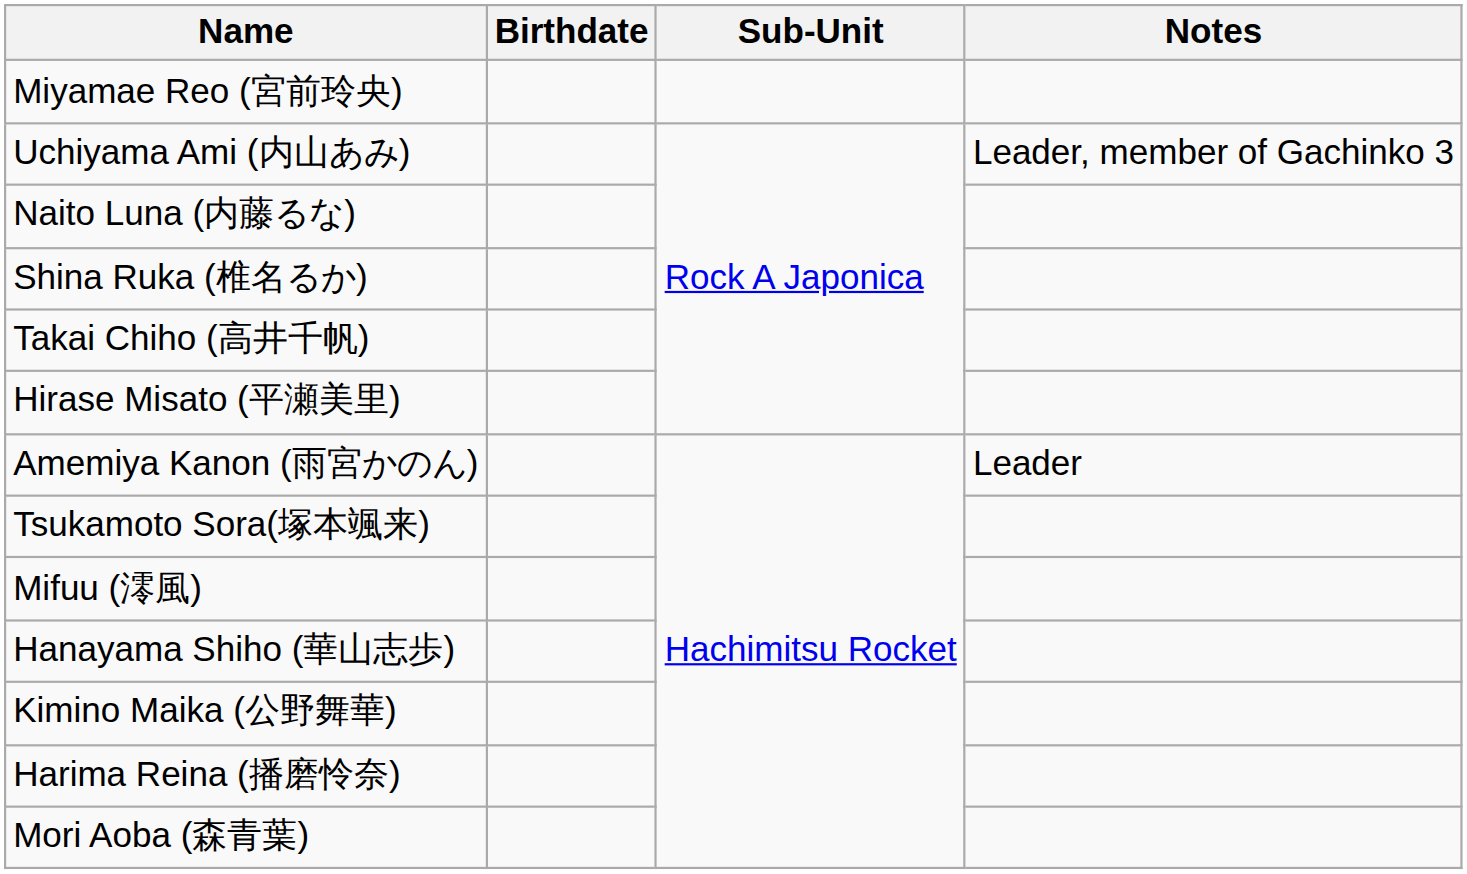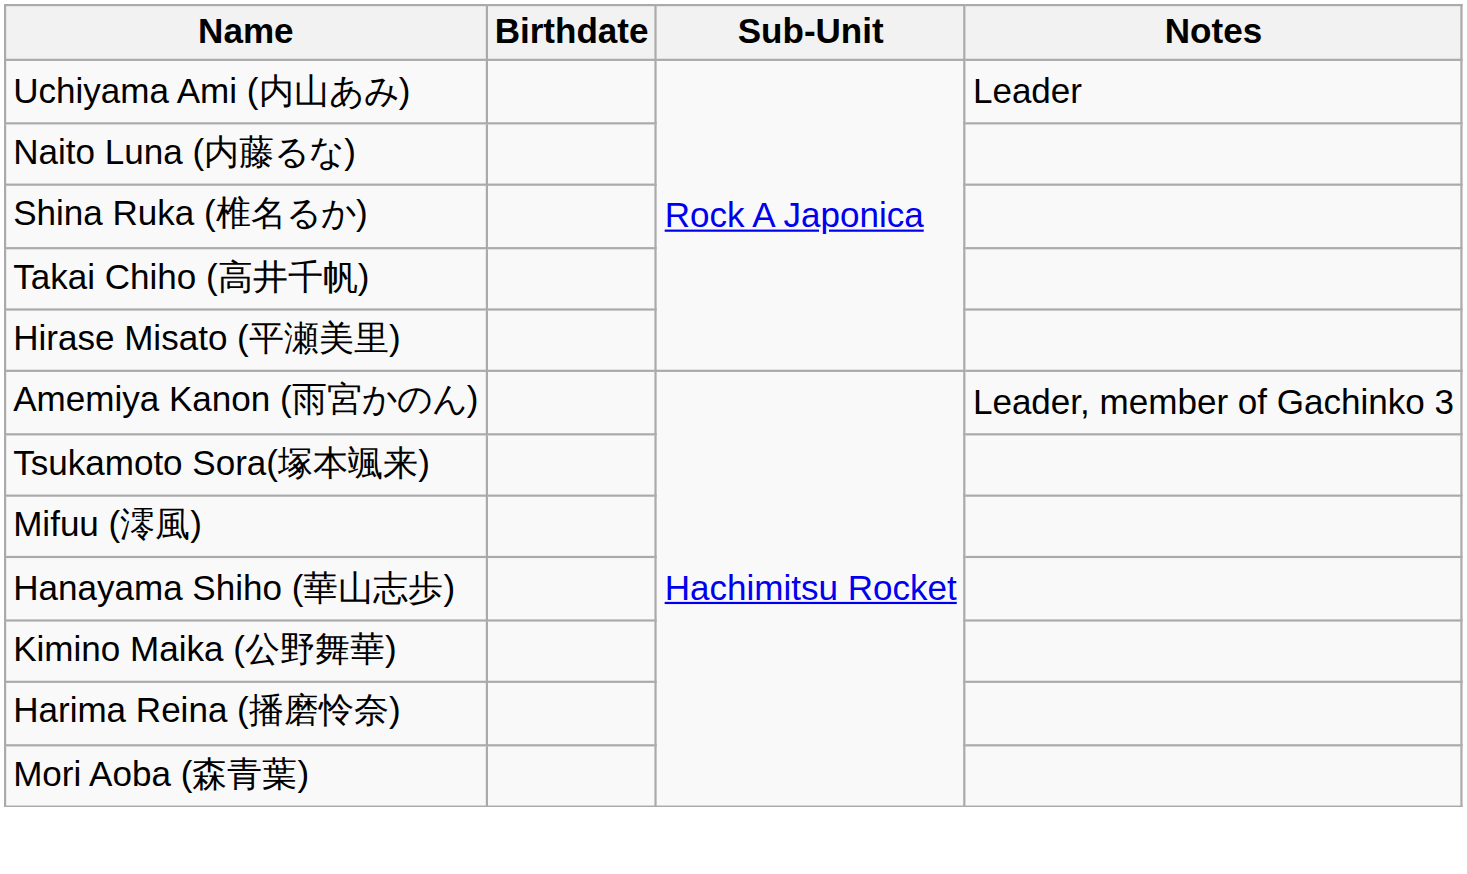 <table class="wikitable">
 <tr>
 <th>Name</th>
 <th>Birthdate</th>
 <th>Sub-Unit</th>
 <th>Notes</th>
 </tr>
 <tr>
-<td>Miyamae Reo (宮前玲央)</td>
-<td></td>
-<td></td>
-<td></td>
-</tr>
-<tr>
 <td>Uchiyama Ami (内山あみ)</td>
 <td></td>
 <td rowspan="5"><a href='#'>Rock A Japonica</a></td>
-<td>Leader, member of Gachinko 3</td>
+<td>Leader</td>
 </tr>
 <tr>
 <td>Naito Luna (内藤るな)</td>
 <td></td>
 <td></td>
 </tr>
 <tr>
 <td>Shina Ruka (椎名るか)</td>
 <td></td>
 <td></td>
 </tr>
 <tr>
 <td>Takai Chiho (高井千帆)</td>
 <td></td>
 <td></td>
 </tr>
 <tr>
 <td>Hirase Misato (平瀬美里)</td>
 <td></td>
 <td></td>
 </tr>
 <tr>
 <td>Amemiya Kanon (雨宮かのん)</td>
 <td></td>
 <td rowspan="7"><a href='#'>Hachimitsu Rocket</a></td>
-<td>Leader</td>
+<td>Leader, member of Gachinko 3</td>
 </tr>
 <tr>
 <td>Tsukamoto Sora(塚本颯来)</td>
 <td></td>
 <td></td>
 </tr>
 <tr>
 <td>Mifuu (澪風)</td>
 <td></td>
 <td></td>
 </tr>
 <tr>
 <td>Hanayama Shiho (華山志歩)</td>
 <td></td>
 <td></td>
 </tr>
 <tr>
 <td>Kimino Maika (公野舞華)</td>
 <td></td>
 <td></td>
 </tr>
 <tr>
 <td>Harima Reina (播磨怜奈)</td>
 <td></td>
 <td></td>
 </tr>
 <tr>
 <td>Mori Aoba (森青葉)</td>
 <td></td>
 <td></td>
 </tr>
 </table>
